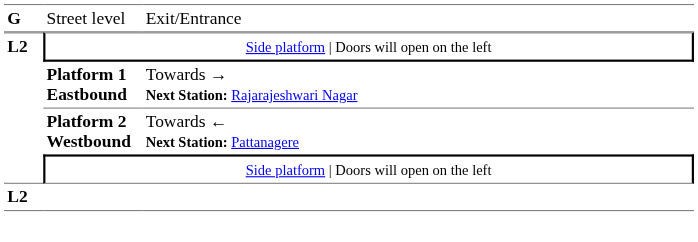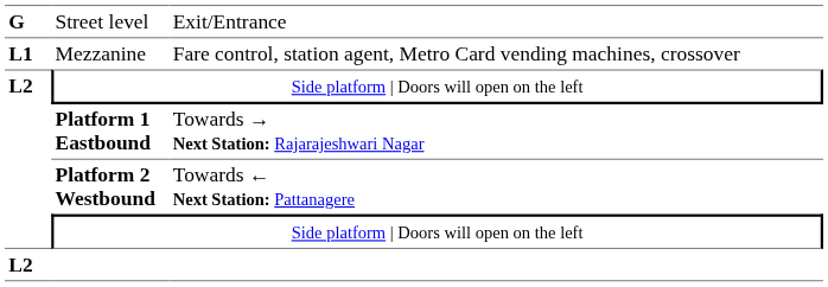 <table table border=0 cellspacing=0 cellpadding=3>
 <tr>
 <td style="border-bottom:solid 1px gray;border-top:solid 1px gray;" width=30 valign=top><strong>G</strong></td>
 <td style="border-top:solid 1px gray;border-bottom:solid 1px gray;" width=85 valign=top>Street level</td>
 <td style="border-top:solid 1px gray;border-bottom:solid 1px gray;" width=500 valign=top>Exit/Entrance</td>
+</tr>
+<tr>
+<td valign=top><strong>L1</strong></td>
+<td valign=top>Mezzanine</td>
+<td valign=top>Fare control, station agent, Metro Card vending machines, crossover<br></td>
 </tr>
 <tr>
 <td style="border-top:solid 1px gray;border-bottom:solid 1px gray;" width=30 rowspan=4 valign=top><strong>L2</strong></td>
 <td style="border-top:solid 1px gray;border-right:solid 2px black;border-left:solid 2px black;border-bottom:solid 2px black;text-align:center;" colspan=2><small><a href='#'>Side platform</a> | Doors will open on the left </small></td>
 </tr>
 <tr>
 <td style="border-bottom:solid 1px gray;" width=85><span><strong>Platform 1</strong><br><strong>Eastbound</strong></span></td>
 <td style="border-bottom:solid 1px gray;" width=500>Towards → <br><small><strong>Next Station:</strong> <a href='#'>Rajarajeshwari Nagar</a></small></td>
 </tr>
 <tr>
 <td><span><strong>Platform 2</strong><br><strong>Westbound</strong></span></td>
 <td>Towards ← <br><small><strong>Next Station:</strong> <a href='#'>Pattanagere</a></small></td>
 </tr>
 <tr>
 <td style="border-top:solid 2px black;border-right:solid 2px black;border-left:solid 2px black;border-bottom:solid 1px gray;" colspan=2  align=center><small><a href='#'>Side platform</a> | Doors will open on the left </small></td>
 </tr>
 <tr>
 <td style="border-bottom:solid 1px gray;" width=30 rowspan=2 valign=top><strong>L2</strong></td>
 <td style="border-bottom:solid 1px gray;" width=85></td>
 <td style="border-bottom:solid 1px gray;" width=500></td>
 </tr>
 <tr>
 </tr>
 </table>
